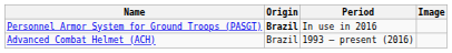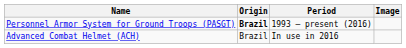 <table class="wikitable mw-collapsible mw-collapsed">
 <tr>
 <th>Name</th>
 <th>Origin</th>
 <th>Period</th>
 <th>Image</th>
 </tr>
 <tr>
 <td><a href='#'>Personnel Armor System for Ground Troops (PASGT)</a></td>
 <td><strong>Brazil</strong></td>
-<td>In use in 2016</td>
+<td>1993 – present (2016)</td>
 <td></td>
 </tr>
 <tr>
 <td><a href='#'>Advanced Combat Helmet (ACH)</a></td>
 <td>Brazil</td>
-<td>1993 – present (2016)</td>
+<td>In use in 2016</td>
 <td></td>
 </tr>
 </table>
